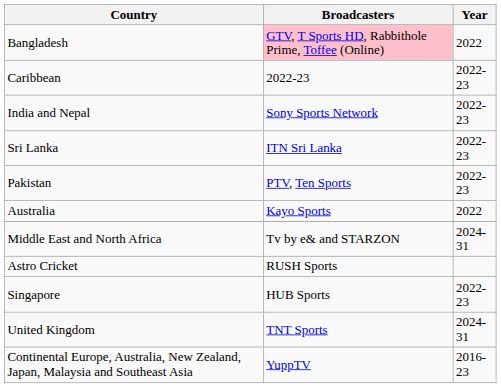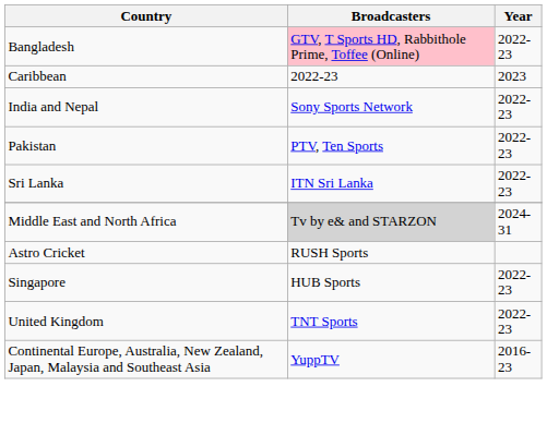 <table class="wikitable">
 <tr>
 <th>Country</th>
 <th>Broadcasters</th>
 <th>Year</th>
 </tr>
 <tr>
 <td>Bangladesh</td>
 <td style="background: pink;"><a href='#'>GTV</a>, <a href='#'>T Sports HD</a>, Rabbithole Prime, <a href='#'>Toffee</a> (Online)</td>
-<td>2022</td>
+<td>2022-23</td>
 </tr>
 <tr>
 <td>Caribbean</td>
 <td>2022-23</td>
-<td>2022-23</td>
+<td>2023</td>
 </tr>
 <tr>
 <td>India and Nepal</td>
 <td><a href='#'>Sony Sports Network</a></td>
+<td>2022-23</td>
+</tr>
+<tr>
+<td>Pakistan</td>
+<td><a href='#'>PTV</a>, <a href='#'>Ten Sports</a></td>
 <td>2022-23</td>
 </tr>
 <tr>
 <td>Sri Lanka</td>
 <td><a href='#'>ITN Sri Lanka</a></td>
 <td>2022-23</td>
 </tr>
 <tr>
-<td>Pakistan</td>
-<td><a href='#'>PTV</a>, <a href='#'>Ten Sports</a></td>
-<td>2022-23</td>
-</tr>
-<tr>
-<td>Australia</td>
-<td><a href='#'>Kayo Sports</a></td>
-<td>2022</td>
-</tr>
-<tr>
 </tr>
 <tr>
 <td>Middle East and North Africa</td>
-<td>Tv by e& and STARZON</td>
+<td style="background: lightgrey;">Tv by e& and STARZON</td>
 <td>2024-31</td>
 </tr>
 <tr |Hong Kong, Malaysia>
 <td>Astro Cricket</td>
 <td>RUSH Sports</td>
 </tr>
 <tr>
 <td>Singapore</td>
 <td>HUB Sports</td>
 <td>2022-23</td>
 </tr>
 <tr>
 <td>United Kingdom</td>
 <td><a href='#'>TNT Sports</a></td>
-<td>2024-31</td>
+<td>2022-23</td>
 </tr>
 <tr>
 <td>Continental Europe, Australia, New Zealand, Japan, Malaysia and Southeast Asia</td>
 <td><a href='#'>YuppTV</a></td>
 <td>2016-23</td>
 </tr>
 </table>
